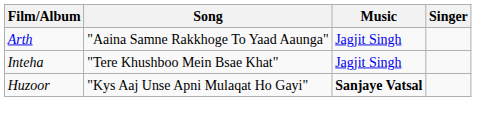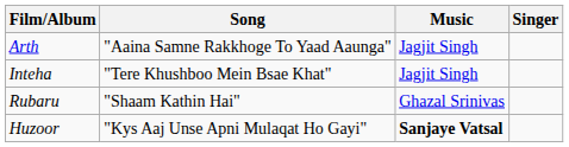 <table class="wikitable" style=" font-size: 95%;">
 <tr>
 <th>Film/Album</th>
 <th>Song</th>
 <th>Music</th>
 <th>Singer</th>
 </tr>
 <tr>
 <td><em><a href='#'>Arth</a></em></td>
 <td>"Aaina Samne Rakkhoge To Yaad Aaunga"</td>
 <td><a href='#'>Jagjit Singh</a></td>
 <td></td>
 </tr>
 <tr>
 <td><em>Inteha</em></td>
 <td>"Tere Khushboo Mein Bsae Khat"</td>
 <td><a href='#'>Jagjit Singh</a></td>
 <td></td>
 </tr>
 <tr>
+<td><em>Rubaru</em></td>
+<td>"Shaam Kathin Hai"</td>
+<td><a href='#'>Ghazal Srinivas</a></td>
+<td></td>
+</tr>
+<tr>
 <td><em>Huzoor</em></td>
 <td>"Kys Aaj Unse Apni Mulaqat Ho Gayi"</td>
 <td><strong>Sanjaye Vatsal</strong></td>
 <td Sanjaye Vatsal></td>
 </tr>
 </table>
